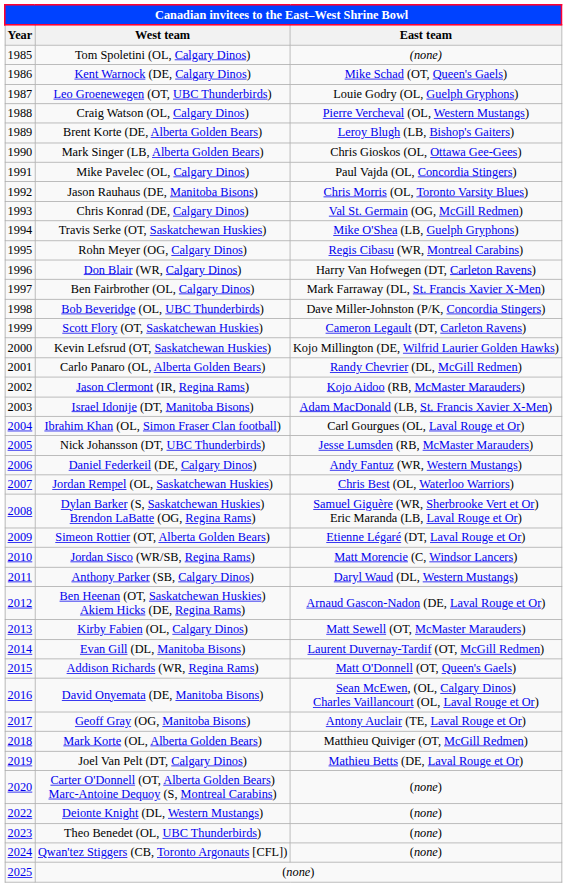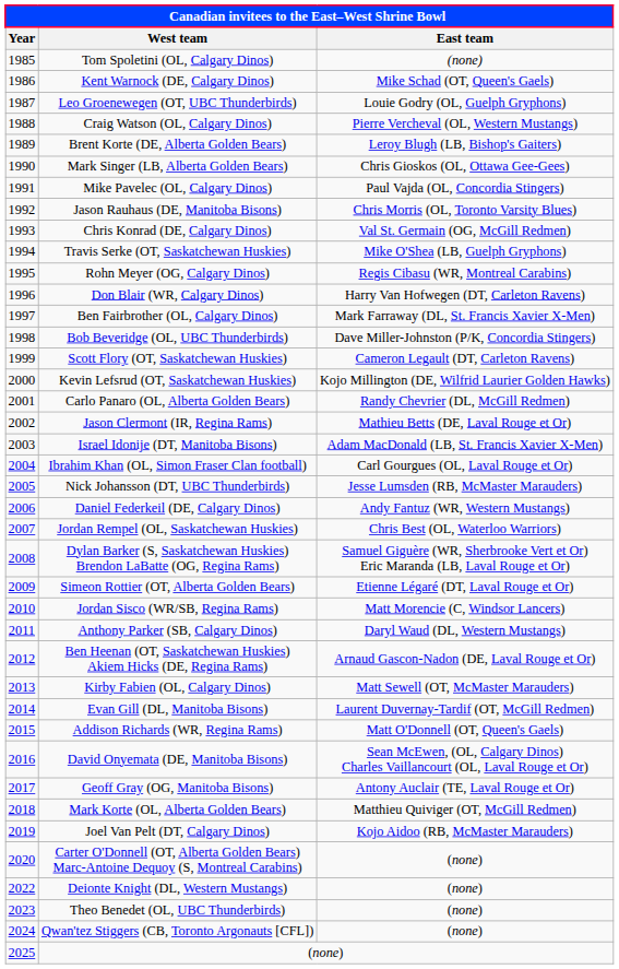 <table class="wikitable mw-collapsible mw-collapsed" style="text-align:center">
 <tr>
 <th style="background:#0042FF; color:#fff; border:2px solid #FF0032;" colspan="3">Canadian invitees to the East–West Shrine Bowl </th>
 </tr>
 <tr>
 <th>Year</th>
 <th>West team</th>
 <th>East team</th>
 </tr>
 <tr>
 <td>1985</td>
 <td>Tom Spoletini (OL, <a href='#'>Calgary Dinos</a>)</td>
 <td><em>(none)</em></td>
 </tr>
 <tr>
 <td>1986</td>
 <td><a href='#'>Kent Warnock</a> (DE, <a href='#'>Calgary Dinos</a>)</td>
 <td><a href='#'>Mike Schad</a> (OT, <a href='#'>Queen's Gaels</a>)</td>
 </tr>
 <tr>
 <td>1987</td>
 <td><a href='#'>Leo Groenewegen</a> (OT, <a href='#'>UBC Thunderbirds</a>)</td>
 <td>Louie Godry (OL, <a href='#'>Guelph Gryphons</a>)</td>
 </tr>
 <tr>
 <td>1988</td>
 <td>Craig Watson (OL, <a href='#'>Calgary Dinos</a>)</td>
 <td><a href='#'>Pierre Vercheval</a> (OL, <a href='#'>Western Mustangs</a>)</td>
 </tr>
 <tr>
 <td>1989</td>
 <td>Brent Korte (DE, <a href='#'>Alberta Golden Bears</a>)</td>
 <td><a href='#'>Leroy Blugh</a> (LB, <a href='#'>Bishop's Gaiters</a>)</td>
 </tr>
 <tr>
 <td>1990</td>
 <td>Mark Singer (LB, <a href='#'>Alberta Golden Bears</a>)</td>
 <td>Chris Gioskos (OL, <a href='#'>Ottawa Gee-Gees</a>)</td>
 </tr>
 <tr>
 <td>1991</td>
 <td>Mike Pavelec (OL, <a href='#'>Calgary Dinos</a>)</td>
 <td>Paul Vajda (OL, <a href='#'>Concordia Stingers</a>)</td>
 </tr>
 <tr>
 <td>1992</td>
 <td>Jason Rauhaus (DE, <a href='#'>Manitoba Bisons</a>)</td>
 <td><a href='#'>Chris Morris</a> (OL, <a href='#'>Toronto Varsity Blues</a>)</td>
 </tr>
 <tr>
 <td>1993</td>
 <td>Chris Konrad (DE, <a href='#'>Calgary Dinos</a>)</td>
 <td><a href='#'>Val St. Germain</a> (OG, <a href='#'>McGill Redmen</a>)</td>
 </tr>
 <tr>
 <td>1994</td>
 <td>Travis Serke (OT, <a href='#'>Saskatchewan Huskies</a>)</td>
 <td><a href='#'>Mike O'Shea</a> (LB, <a href='#'>Guelph Gryphons</a>)</td>
 </tr>
 <tr>
 <td>1995</td>
 <td>Rohn Meyer (OG, <a href='#'>Calgary Dinos</a>)</td>
 <td><a href='#'>Regis Cibasu</a> (WR, <a href='#'>Montreal Carabins</a>)</td>
 </tr>
 <tr>
 <td>1996</td>
 <td><a href='#'>Don Blair</a> (WR, <a href='#'>Calgary Dinos</a>)</td>
 <td>Harry Van Hofwegen (DT, <a href='#'>Carleton Ravens</a>)</td>
 </tr>
 <tr>
 <td>1997</td>
 <td>Ben Fairbrother (OL, <a href='#'>Calgary Dinos</a>)</td>
 <td>Mark Farraway (DL, <a href='#'>St. Francis Xavier X-Men</a>)</td>
 </tr>
 <tr>
 <td>1998</td>
 <td><a href='#'>Bob Beveridge</a> (OL, <a href='#'>UBC Thunderbirds</a>)</td>
 <td>Dave Miller-Johnston (P/K, <a href='#'>Concordia Stingers</a>)</td>
 </tr>
 <tr>
 <td>1999</td>
 <td><a href='#'>Scott Flory</a> (OT, <a href='#'>Saskatchewan Huskies</a>)</td>
 <td><a href='#'>Cameron Legault</a> (DT, <a href='#'>Carleton Ravens</a>)</td>
 </tr>
 <tr>
 <td>2000</td>
 <td>Kevin Lefsrud (OT, <a href='#'>Saskatchewan Huskies</a>)</td>
 <td>Kojo Millington (DE, <a href='#'>Wilfrid Laurier Golden Hawks</a>)</td>
 </tr>
 <tr>
 <td>2001</td>
 <td>Carlo Panaro (OL, <a href='#'>Alberta Golden Bears</a>)</td>
 <td><a href='#'>Randy Chevrier</a> (DL, <a href='#'>McGill Redmen</a>)</td>
 </tr>
 <tr>
 <td>2002</td>
 <td><a href='#'>Jason Clermont</a> (IR, <a href='#'>Regina Rams</a>)</td>
-<td><a href='#'>Kojo Aidoo</a> (RB, <a href='#'>McMaster Marauders</a>)</td>
+<td><a href='#'>Mathieu Betts</a> (DE, <a href='#'>Laval Rouge et Or</a>)</td>
 </tr>
 <tr>
 <td>2003</td>
 <td><a href='#'>Israel Idonije</a> (DT, <a href='#'>Manitoba Bisons</a>)</td>
 <td><a href='#'>Adam MacDonald</a> (LB, <a href='#'>St. Francis Xavier X-Men</a>)</td>
 </tr>
 <tr>
 <td><a href='#'>2004</a></td>
 <td><a href='#'>Ibrahim Khan</a> (OL, <a href='#'>Simon Fraser Clan football</a>)</td>
 <td>Carl Gourgues (OL, <a href='#'>Laval Rouge et Or</a>)</td>
 </tr>
 <tr>
 <td><a href='#'>2005</a></td>
 <td>Nick Johansson (DT, <a href='#'>UBC Thunderbirds</a>)</td>
 <td><a href='#'>Jesse Lumsden</a> (RB, <a href='#'>McMaster Marauders</a>)</td>
 </tr>
 <tr>
 <td><a href='#'>2006</a></td>
 <td><a href='#'>Daniel Federkeil</a> (DE, <a href='#'>Calgary Dinos</a>)</td>
 <td><a href='#'>Andy Fantuz</a> (WR, <a href='#'>Western Mustangs</a>)</td>
 </tr>
 <tr>
 <td><a href='#'>2007</a></td>
 <td><a href='#'>Jordan Rempel</a> (OL, <a href='#'>Saskatchewan Huskies</a>)</td>
 <td><a href='#'>Chris Best</a> (OL, <a href='#'>Waterloo Warriors</a>)</td>
 </tr>
 <tr>
 <td><a href='#'>2008</a></td>
 <td><a href='#'>Dylan Barker</a> (S, <a href='#'>Saskatchewan Huskies</a>)<br><a href='#'>Brendon LaBatte</a> (OG, <a href='#'>Regina Rams</a>)</td>
 <td><a href='#'>Samuel Giguère</a> (WR, <a href='#'>Sherbrooke Vert et Or</a>)<br>Eric Maranda (LB, <a href='#'>Laval Rouge et Or</a>)</td>
 </tr>
 <tr>
 <td><a href='#'>2009</a></td>
 <td><a href='#'>Simeon Rottier</a> (OT, <a href='#'>Alberta Golden Bears</a>)</td>
 <td><a href='#'>Etienne Légaré</a> (DT, <a href='#'>Laval Rouge et Or</a>)</td>
 </tr>
 <tr>
 <td><a href='#'>2010</a></td>
 <td><a href='#'>Jordan Sisco</a> (WR/SB, <a href='#'>Regina Rams</a>)</td>
 <td><a href='#'>Matt Morencie</a> (C, <a href='#'>Windsor Lancers</a>)</td>
 </tr>
 <tr>
 <td><a href='#'>2011</a></td>
 <td><a href='#'>Anthony Parker</a> (SB, <a href='#'>Calgary Dinos</a>)</td>
 <td><a href='#'>Daryl Waud</a> (DL, <a href='#'>Western Mustangs</a>)</td>
 </tr>
 <tr>
 <td><a href='#'>2012</a></td>
 <td><a href='#'>Ben Heenan</a> (OT, <a href='#'>Saskatchewan Huskies</a>)<br><a href='#'>Akiem Hicks</a> (DE, <a href='#'>Regina Rams</a>)</td>
 <td><a href='#'>Arnaud Gascon-Nadon</a> (DE, <a href='#'>Laval Rouge et Or</a>)</td>
 </tr>
 <tr>
 <td><a href='#'>2013</a></td>
 <td><a href='#'>Kirby Fabien</a> (OL, <a href='#'>Calgary Dinos</a>)</td>
 <td><a href='#'>Matt Sewell</a> (OT, <a href='#'>McMaster Marauders</a>)</td>
 </tr>
 <tr>
 <td><a href='#'>2014</a></td>
 <td><a href='#'>Evan Gill</a> (DL, <a href='#'>Manitoba Bisons</a>)</td>
 <td><a href='#'>Laurent Duvernay-Tardif</a> (OT, <a href='#'>McGill Redmen</a>)</td>
 </tr>
 <tr>
 <td><a href='#'>2015</a></td>
 <td><a href='#'>Addison Richards</a> (WR, <a href='#'>Regina Rams</a>)</td>
 <td><a href='#'>Matt O'Donnell</a> (OT, <a href='#'>Queen's Gaels</a>)</td>
 </tr>
 <tr>
 <td><a href='#'>2016</a></td>
 <td><a href='#'>David Onyemata</a> (DE, <a href='#'>Manitoba Bisons</a>)</td>
 <td><a href='#'>Sean McEwen</a>, (OL, <a href='#'>Calgary Dinos</a>)<br><a href='#'>Charles Vaillancourt</a> (OL, <a href='#'>Laval Rouge et Or</a>)</td>
 </tr>
 <tr>
 <td><a href='#'>2017</a></td>
 <td><a href='#'>Geoff Gray</a> (OG, <a href='#'>Manitoba Bisons</a>)</td>
 <td><a href='#'>Antony Auclair</a> (TE, <a href='#'>Laval Rouge et Or</a>)</td>
 </tr>
 <tr>
 <td><a href='#'>2018</a></td>
 <td><a href='#'>Mark Korte</a> (OL, <a href='#'>Alberta Golden Bears</a>)</td>
 <td>Matthieu Quiviger (OT, <a href='#'>McGill Redmen</a>)</td>
 </tr>
 <tr>
 <td><a href='#'>2019</a></td>
 <td>Joel Van Pelt (DT, <a href='#'>Calgary Dinos</a>)</td>
-<td><a href='#'>Mathieu Betts</a> (DE, <a href='#'>Laval Rouge et Or</a>)</td>
+<td><a href='#'>Kojo Aidoo</a> (RB, <a href='#'>McMaster Marauders</a>)</td>
 </tr>
 <tr>
 <td><a href='#'>2020</a></td>
 <td><a href='#'>Carter O'Donnell</a> (OT, <a href='#'>Alberta Golden Bears</a>)<br><a href='#'>Marc-Antoine Dequoy</a> (S, <a href='#'>Montreal Carabins</a>)</td>
 <td>(<em>none</em>)</td>
 </tr>
 <tr>
 <td><a href='#'>2022</a></td>
 <td><a href='#'>Deionte Knight</a> (DL, <a href='#'>Western Mustangs</a>)</td>
 <td>(<em>none</em>)</td>
 </tr>
 <tr>
 <td><a href='#'>2023</a></td>
 <td>Theo Benedet (OL, <a href='#'>UBC Thunderbirds</a>)</td>
 <td>(<em>none</em>)</td>
 </tr>
 <tr>
 <td><a href='#'>2024</a></td>
 <td><a href='#'>Qwan'tez Stiggers</a> (CB, <a href='#'>Toronto Argonauts</a> [CFL])</td>
 <td>(<em>none</em>)</td>
 </tr>
 <tr>
 <td><a href='#'>2025</a></td>
 <td colspan=2>(<em>none</em>)</td>
 </tr>
 </table>
